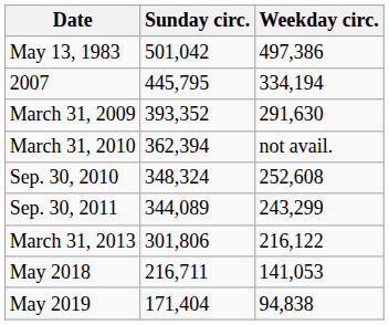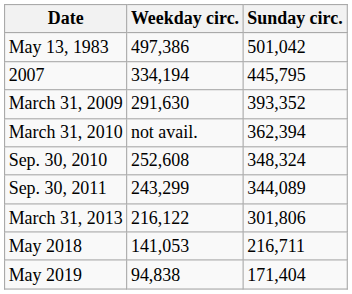 <table class="wikitable">
 <tr>
 <th>Date</th>
+<th>Weekday circ.</th>
 <th>Sunday circ.</th>
-<th>Weekday circ.</th>
 </tr>
 <tr>
 <td>May 13, 1983</td>
+<td>497,386</td>
 <td>501,042</td>
-<td>497,386</td>
 </tr>
 <tr>
 <td>2007</td>
+<td>334,194</td>
 <td>445,795</td>
-<td>334,194</td>
 </tr>
 <tr>
 <td>March 31, 2009</td>
+<td>291,630</td>
 <td>393,352</td>
-<td>291,630</td>
 </tr>
 <tr>
 <td>March 31, 2010</td>
+<td>not avail.</td>
 <td>362,394</td>
-<td>not avail.</td>
 </tr>
 <tr>
 <td>Sep. 30, 2010</td>
+<td>252,608</td>
 <td>348,324</td>
-<td>252,608</td>
 </tr>
 <tr>
 <td>Sep. 30, 2011</td>
+<td>243,299</td>
 <td>344,089</td>
-<td>243,299</td>
 </tr>
 <tr>
 <td>March 31, 2013</td>
+<td>216,122</td>
 <td>301,806</td>
-<td>216,122</td>
 </tr>
 <tr>
 <td>May 2018</td>
+<td>141,053</td>
 <td>216,711</td>
-<td>141,053</td>
 </tr>
 <tr>
 <td>May 2019</td>
+<td>94,838</td>
 <td>171,404</td>
-<td>94,838</td>
 </tr>
 </table>
